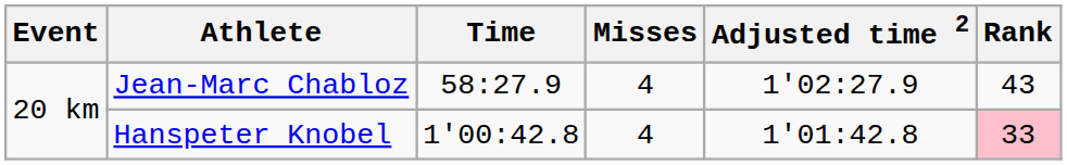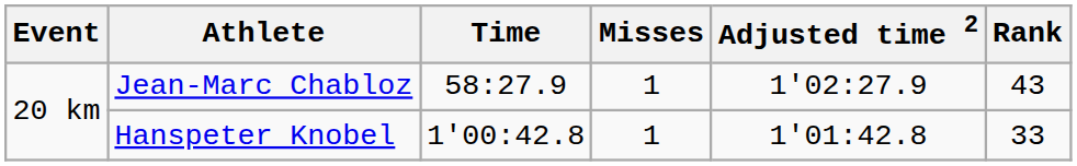 <table class="wikitable" style="font-size:90%">
 <tr>
 <th>Event</th>
 <th>Athlete</th>
 <th>Time</th>
 <th>Misses</th>
 <th>Adjusted time <sup>2</sup></th>
 <th>Rank</th>
 </tr>
 <tr>
 <td rowspan="2">20 km</td>
 <td><a href='#'>Jean-Marc Chabloz</a></td>
 <td align="center">58:27.9</td>
-<td align="center">4</td>
+<td align="center">1</td>
 <td align="center">1'02:27.9</td>
 <td align="center">43</td>
 </tr>
 <tr>
 <td><a href='#'>Hanspeter Knobel</a></td>
 <td align="center">1'00:42.8</td>
-<td align="center">4</td>
+<td align="center">1</td>
 <td align="center">1'01:42.8</td>
-<td align="center" style="background: pink;">33</td>
+<td align="center">33</td>
 </tr>
 </table>
